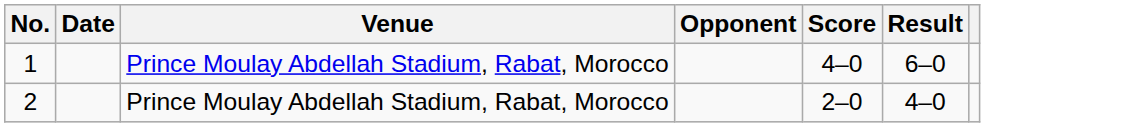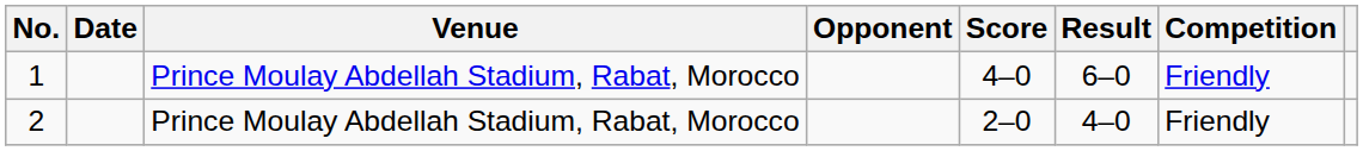 <table class="wikitable sortable">
 <tr>
 <th scope="col">No.</th>
 <th scope="col">Date</th>
 <th scope="col">Venue</th>
 <th scope="col">Opponent</th>
 <th scope="col">Score</th>
 <th scope="col">Result</th>
+<th scope="col">Competition</th>
 <th scope="col" class="unsortable"></th>
 </tr>
 <tr>
 <td style="text-align:center">1</td>
 <td></td>
 <td><a href='#'>Prince Moulay Abdellah Stadium</a>, <a href='#'>Rabat</a>, Morocco</td>
 <td></td>
 <td style="text-align:center">4–0</td>
 <td style="text-align:center">6–0</td>
+<td><a href='#'>Friendly</a></td>
 <td></td>
 </tr>
 <tr>
 <td style="text-align:center">2</td>
 <td></td>
 <td>Prince Moulay Abdellah Stadium, Rabat, Morocco</td>
 <td></td>
 <td style="text-align:center">2–0</td>
 <td style="text-align:center">4–0</td>
+<td>Friendly</td>
 <td></td>
 </tr>
 </table>
